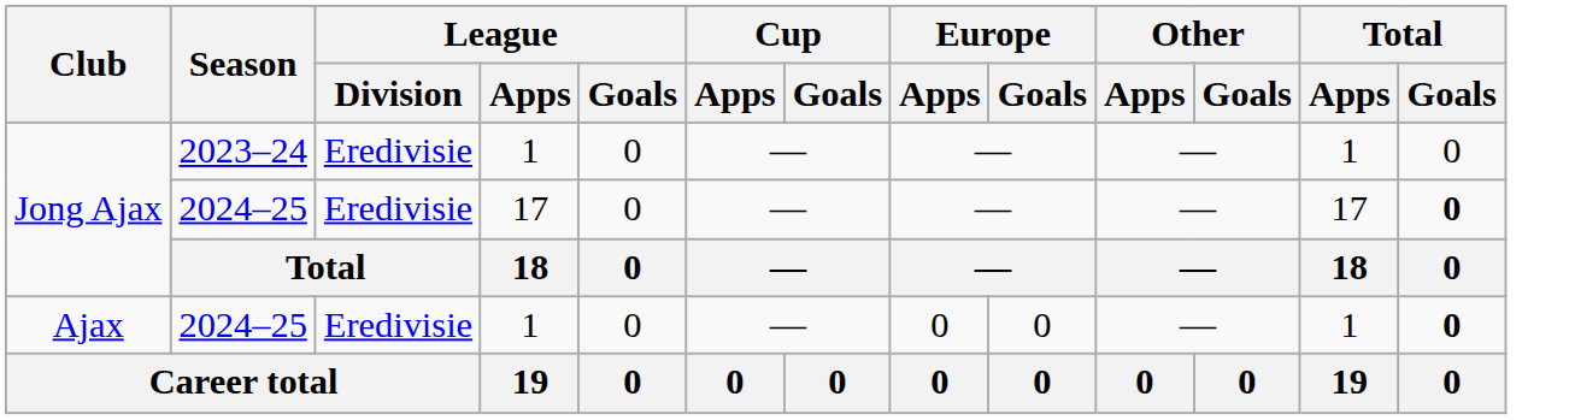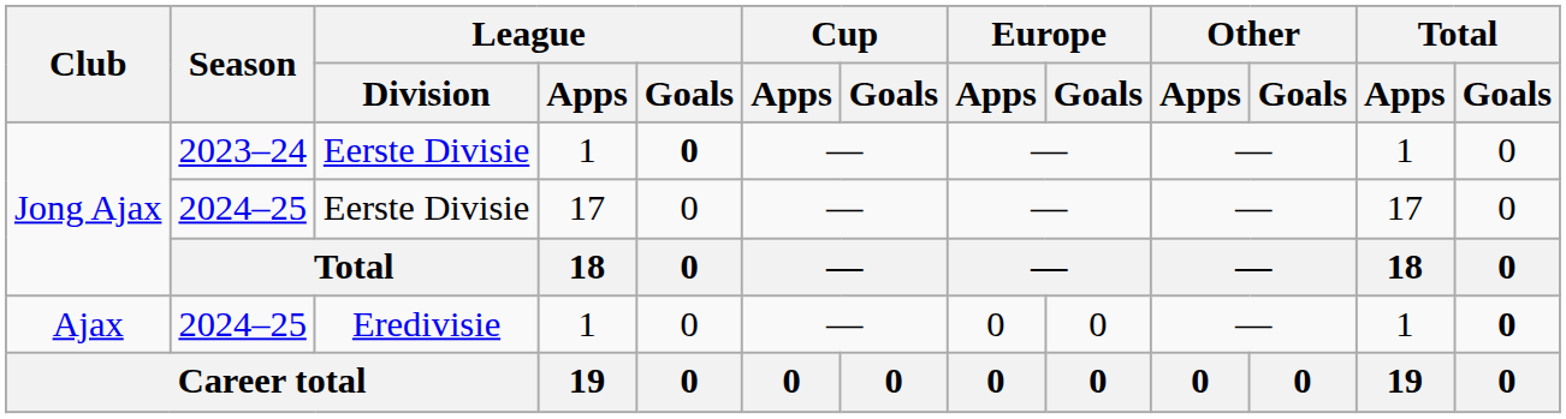 <table class="wikitable" style="text-align:center">
 <tr>
 <th rowspan="2">Club</th>
 <th rowspan="2">Season</th>
 <th colspan="3">League</th>
 <th colspan="2">Cup</th>
 <th colspan="2">Europe</th>
 <th colspan="2">Other</th>
 <th colspan="2">Total</th>
 </tr>
 <tr>
 <th>Division</th>
 <th>Apps</th>
 <th>Goals</th>
 <th>Apps</th>
 <th>Goals</th>
 <th>Apps</th>
 <th>Goals</th>
 <th>Apps</th>
 <th>Goals</th>
 <th>Apps</th>
 <th>Goals</th>
 </tr>
 <tr>
 <td rowspan="3"><a href='#'>Jong Ajax</a></td>
 <td><a href='#'>2023–24</a></td>
-<td><a href='#'>Eredivisie</a></td>
+<td><a href='#'>Eerste Divisie</a></td>
 <td>1</td>
-<td>0</td>
+<td><strong>0</strong></td>
 <td colspan="2">—</td>
 <td colspan="2">—</td>
 <td colspan="2">—</td>
 <td>1</td>
 <td>0</td>
 </tr>
 <tr>
 <td><a href='#'>2024–25</a></td>
-<td><a href='#'>Eredivisie</a></td>
+<td>Eerste Divisie</td>
 <td>17</td>
 <td>0</td>
 <td colspan="2">—</td>
 <td colspan="2">—</td>
 <td colspan="2">—</td>
 <td>17</td>
-<td><strong>0</strong></td>
+<td>0</td>
 </tr>
 <tr>
 <th colspan="2">Total</th>
 <th>18</th>
 <th>0</th>
 <th colspan="2">—</th>
 <th colspan="2">—</th>
 <th colspan="2">—</th>
 <th>18</th>
 <th>0</th>
 </tr>
 <tr>
 <td><a href='#'>Ajax</a></td>
 <td><a href='#'>2024–25</a></td>
 <td><a href='#'>Eredivisie</a></td>
 <td>1</td>
 <td>0</td>
 <td colspan="2">—</td>
 <td>0</td>
 <td>0</td>
 <td colspan="2">—</td>
 <td>1</td>
 <td><strong>0</strong></td>
 </tr>
 <tr>
 <th colspan="3">Career total</th>
 <th>19</th>
 <th>0</th>
 <th>0</th>
 <th>0</th>
 <th>0</th>
 <th>0</th>
 <th>0</th>
 <th>0</th>
 <th>19</th>
 <th>0</th>
 </tr>
 </table>
